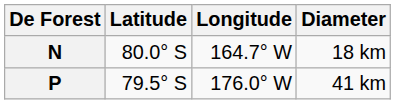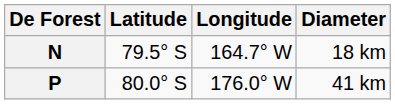 <table class="wikitable" style="text-align: right;">
 <tr>
 <th scope="col">De Forest</th>
 <th scope="col">Latitude</th>
 <th scope="col">Longitude</th>
 <th scope="col">Diameter</th>
 </tr>
 <tr>
 <th scope="row">N</th>
-<td>80.0° S</td>
+<td>79.5° S</td>
 <td>164.7° W</td>
 <td>18 km</td>
 </tr>
 <tr>
 <th scope="row">P</th>
-<td>79.5° S</td>
+<td>80.0° S</td>
 <td>176.0° W</td>
 <td>41 km</td>
 </tr>
 </table>
